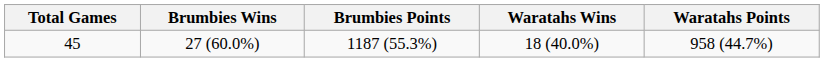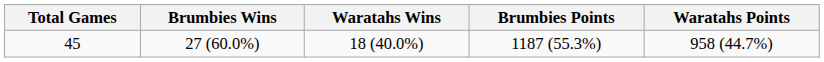 <table class="wikitable" width="50%" style="text-align: center">
 <tr>
 <th>Total Games</th>
 <th>Brumbies Wins</th>
+<th>Waratahs Wins</th>
 <th>Brumbies Points</th>
-<th>Waratahs Wins</th>
 <th>Waratahs Points</th>
 </tr>
 <tr>
 <td>45</td>
 <td>27 (60.0%)</td>
+<td>18 (40.0%)</td>
 <td>1187 (55.3%)</td>
-<td>18 (40.0%)</td>
 <td>958 (44.7%)</td>
 </tr>
 </table>
